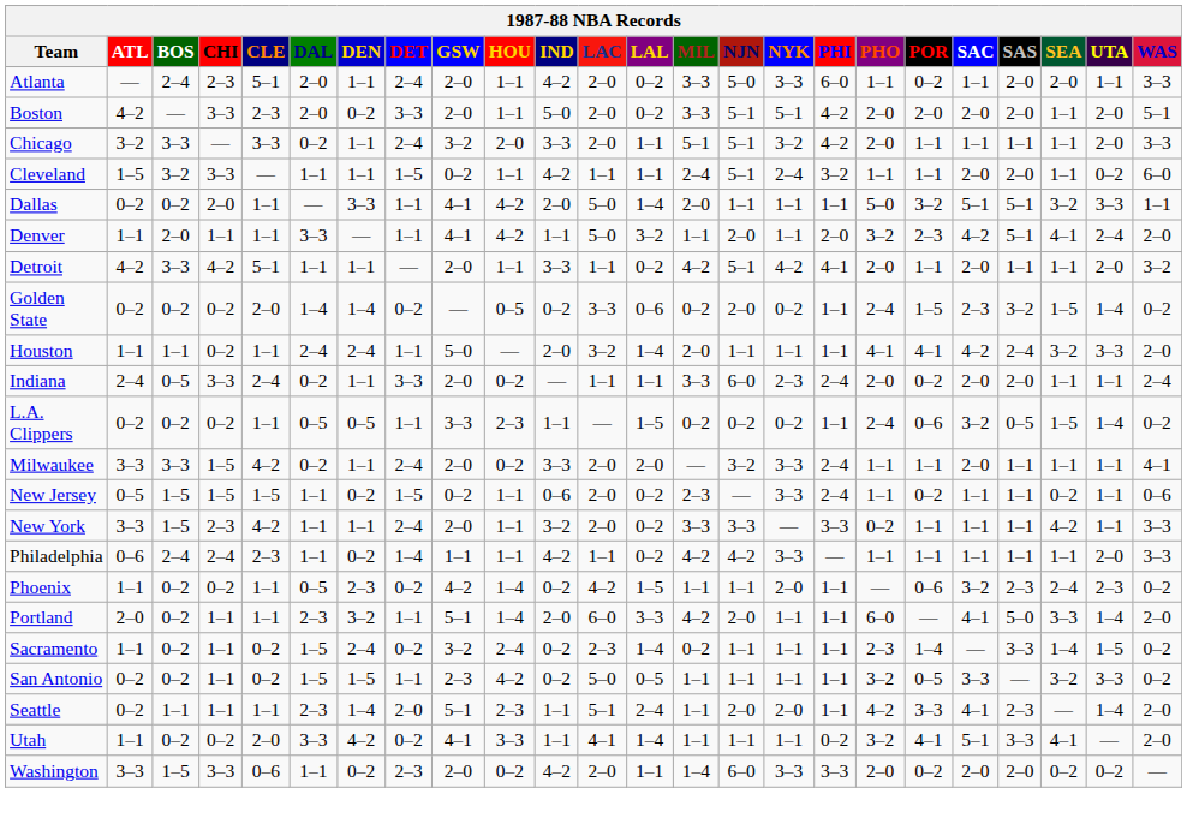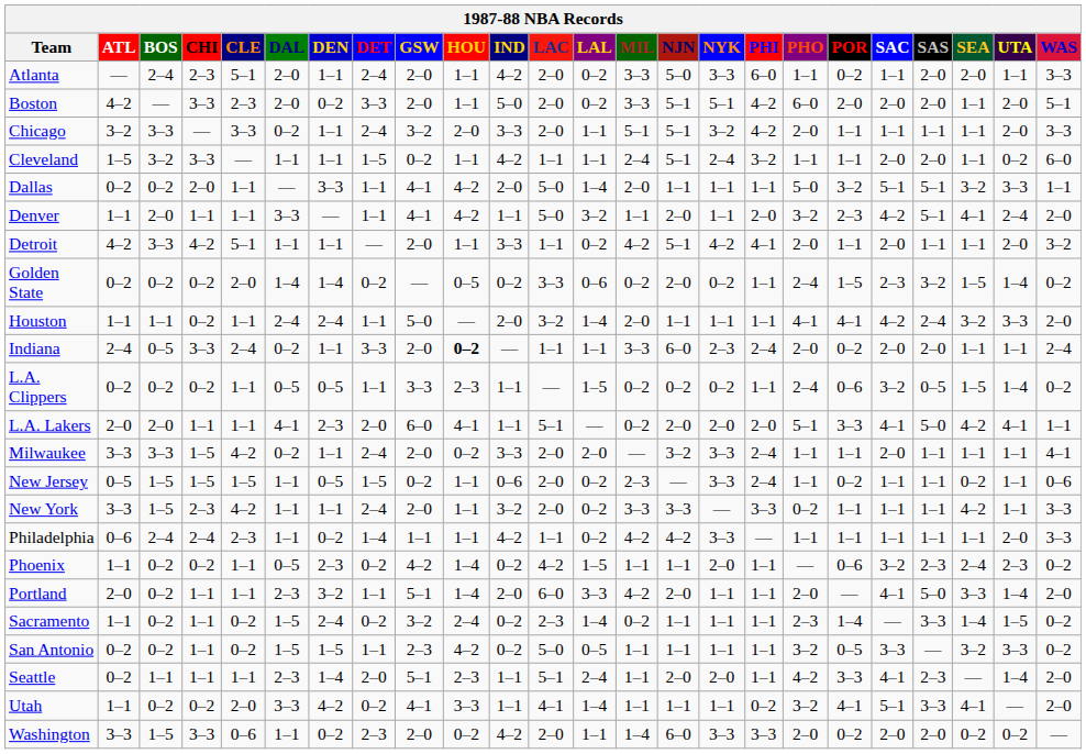 <table class="wikitable" style="font-size:95%; text-align:center;">
 <tr>
 <th colspan=24>1987-88 NBA Records</th>
 </tr>
 <tr>
 <th width=100>Team</th>
 <th style="background:#FF0000;color:#FFFFFF;width=35">ATL</th>
 <th style="background:#006400;color:#FFFFFF;width=35">BOS</th>
 <th style="background:#FF0000;color:#000000;width=35">CHI</th>
 <th style="background:#000080;color:#FF8C00;width=35">CLE</th>
 <th style="background:#008000;color:#00008B;width=35">DAL</th>
 <th style="background:#0000CD;color:#FFD700;width=35">DEN</th>
 <th style="background:#0000FF;color:#FF0000;width=35">DET</th>
 <th style="background:#0000FF;color:#FFD700;width=35">GSW</th>
 <th style="background:#FF0000;color:#FFD700;width=35">HOU</th>
 <th style="background:#000080;color:#FFD700;width=35">IND</th>
 <th style="background:#F9160D;color:#1A2E8B;width=35">LAC</th>
 <th style="background:#800080;color:#FFD700;width=35">LAL</th>
 <th style="background:#006400;color:#B22222;width=35">MIL</th>
 <th style="background:#B0170C;color:#00056D;width=35">NJN</th>
 <th style="background:#0000FF;color:#FF8C00;width=35">NYK</th>
 <th style="background:#FF0000;color:#0000FF;width=35">PHI</th>
 <th style="background:#800080;color:#FF4500;width=35">PHO</th>
 <th style="background:#000000;color:#FF0000;width=35">POR</th>
 <th style="background:#0000FF;color:#FFFFFF;width=35">SAC</th>
 <th style="background:#000000;color:#C0C0C0;width=35">SAS</th>
 <th style="background:#005831;color:#FFC322;width=35">SEA</th>
 <th style="background:#36004A;color:#FFFF00;width=35">UTA</th>
 <th style="background:#DC143C;color:#0000CD;width=35">WAS</th>
 </tr>
 <tr>
 <td style="text-align:left;"><a href='#'>Atlanta</a></td>
 <td>—</td>
 <td>2–4</td>
 <td>2–3</td>
 <td>5–1</td>
 <td>2–0</td>
 <td>1–1</td>
 <td>2–4</td>
 <td>2–0</td>
 <td>1–1</td>
 <td>4–2</td>
 <td>2–0</td>
 <td>0–2</td>
 <td>3–3</td>
 <td>5–0</td>
 <td>3–3</td>
 <td>6–0</td>
 <td>1–1</td>
 <td>0–2</td>
 <td>1–1</td>
 <td>2–0</td>
 <td>2–0</td>
 <td>1–1</td>
 <td>3–3</td>
 </tr>
 <tr>
 <td style="text-align:left;"><a href='#'>Boston</a></td>
 <td>4–2</td>
 <td>—</td>
 <td>3–3</td>
 <td>2–3</td>
 <td>2–0</td>
 <td>0–2</td>
 <td>3–3</td>
 <td>2–0</td>
 <td>1–1</td>
 <td>5–0</td>
 <td>2–0</td>
 <td>0–2</td>
 <td>3–3</td>
 <td>5–1</td>
 <td>5–1</td>
 <td>4–2</td>
-<td>2–0</td>
+<td>6–0</td>
 <td>2–0</td>
 <td>2–0</td>
 <td>2–0</td>
 <td>1–1</td>
 <td>2–0</td>
 <td>5–1</td>
 </tr>
 <tr>
 <td style="text-align:left;"><a href='#'>Chicago</a></td>
 <td>3–2</td>
 <td>3–3</td>
 <td>—</td>
 <td>3–3</td>
 <td>0–2</td>
 <td>1–1</td>
 <td>2–4</td>
 <td>3–2</td>
 <td>2–0</td>
 <td>3–3</td>
 <td>2–0</td>
 <td>1–1</td>
 <td>5–1</td>
 <td>5–1</td>
 <td>3–2</td>
 <td>4–2</td>
 <td>2–0</td>
 <td>1–1</td>
 <td>1–1</td>
 <td>1–1</td>
 <td>1–1</td>
 <td>2–0</td>
 <td>3–3</td>
 </tr>
 <tr>
 <td style="text-align:left;"><a href='#'>Cleveland</a></td>
 <td>1–5</td>
 <td>3–2</td>
 <td>3–3</td>
 <td>—</td>
 <td>1–1</td>
 <td>1–1</td>
 <td>1–5</td>
 <td>0–2</td>
 <td>1–1</td>
 <td>4–2</td>
 <td>1–1</td>
 <td>1–1</td>
 <td>2–4</td>
 <td>5–1</td>
 <td>2–4</td>
 <td>3–2</td>
 <td>1–1</td>
 <td>1–1</td>
 <td>2–0</td>
 <td>2–0</td>
 <td>1–1</td>
 <td>0–2</td>
 <td>6–0</td>
 </tr>
 <tr>
 <td style="text-align:left;"><a href='#'>Dallas</a></td>
 <td>0–2</td>
 <td>0–2</td>
 <td>2–0</td>
 <td>1–1</td>
 <td>—</td>
 <td>3–3</td>
 <td>1–1</td>
 <td>4–1</td>
 <td>4–2</td>
 <td>2–0</td>
 <td>5–0</td>
 <td>1–4</td>
 <td>2–0</td>
 <td>1–1</td>
 <td>1–1</td>
 <td>1–1</td>
 <td>5–0</td>
 <td>3–2</td>
 <td>5–1</td>
 <td>5–1</td>
 <td>3–2</td>
 <td>3–3</td>
 <td>1–1</td>
 </tr>
 <tr>
 <td style="text-align:left;"><a href='#'>Denver</a></td>
 <td>1–1</td>
 <td>2–0</td>
 <td>1–1</td>
 <td>1–1</td>
 <td>3–3</td>
 <td>—</td>
 <td>1–1</td>
 <td>4–1</td>
 <td>4–2</td>
 <td>1–1</td>
 <td>5–0</td>
 <td>3–2</td>
 <td>1–1</td>
 <td>2–0</td>
 <td>1–1</td>
 <td>2–0</td>
 <td>3–2</td>
 <td>2–3</td>
 <td>4–2</td>
 <td>5–1</td>
 <td>4–1</td>
 <td>2–4</td>
 <td>2–0</td>
 </tr>
 <tr>
 <td style="text-align:left;"><a href='#'>Detroit</a></td>
 <td>4–2</td>
 <td>3–3</td>
 <td>4–2</td>
 <td>5–1</td>
 <td>1–1</td>
 <td>1–1</td>
 <td>—</td>
 <td>2–0</td>
 <td>1–1</td>
 <td>3–3</td>
 <td>1–1</td>
 <td>0–2</td>
 <td>4–2</td>
 <td>5–1</td>
 <td>4–2</td>
 <td>4–1</td>
 <td>2–0</td>
 <td>1–1</td>
 <td>2–0</td>
 <td>1–1</td>
 <td>1–1</td>
 <td>2–0</td>
 <td>3–2</td>
 </tr>
 <tr>
 <td style="text-align:left;"><a href='#'>Golden State</a></td>
 <td>0–2</td>
 <td>0–2</td>
 <td>0–2</td>
 <td>2–0</td>
 <td>1–4</td>
 <td>1–4</td>
 <td>0–2</td>
 <td>—</td>
 <td>0–5</td>
 <td>0–2</td>
 <td>3–3</td>
 <td>0–6</td>
 <td>0–2</td>
 <td>2–0</td>
 <td>0–2</td>
 <td>1–1</td>
 <td>2–4</td>
 <td>1–5</td>
 <td>2–3</td>
 <td>3–2</td>
 <td>1–5</td>
 <td>1–4</td>
 <td>0–2</td>
 </tr>
 <tr>
 <td style="text-align:left;"><a href='#'>Houston</a></td>
 <td>1–1</td>
 <td>1–1</td>
 <td>0–2</td>
 <td>1–1</td>
 <td>2–4</td>
 <td>2–4</td>
 <td>1–1</td>
 <td>5–0</td>
 <td>—</td>
 <td>2–0</td>
 <td>3–2</td>
 <td>1–4</td>
 <td>2–0</td>
 <td>1–1</td>
 <td>1–1</td>
 <td>1–1</td>
 <td>4–1</td>
 <td>4–1</td>
 <td>4–2</td>
 <td>2–4</td>
 <td>3–2</td>
 <td>3–3</td>
 <td>2–0</td>
 </tr>
 <tr>
 <td style="text-align:left;"><a href='#'>Indiana</a></td>
 <td>2–4</td>
 <td>0–5</td>
 <td>3–3</td>
 <td>2–4</td>
 <td>0–2</td>
 <td>1–1</td>
 <td>3–3</td>
 <td>2–0</td>
-<td>0–2</td>
+<td><strong>0–2</strong></td>
 <td>—</td>
 <td>1–1</td>
 <td>1–1</td>
 <td>3–3</td>
 <td>6–0</td>
 <td>2–3</td>
 <td>2–4</td>
 <td>2–0</td>
 <td>0–2</td>
 <td>2–0</td>
 <td>2–0</td>
 <td>1–1</td>
 <td>1–1</td>
 <td>2–4</td>
 </tr>
 <tr>
 <td style="text-align:left;"><a href='#'>L.A. Clippers</a></td>
 <td>0–2</td>
 <td>0–2</td>
 <td>0–2</td>
 <td>1–1</td>
 <td>0–5</td>
 <td>0–5</td>
 <td>1–1</td>
 <td>3–3</td>
 <td>2–3</td>
 <td>1–1</td>
 <td>—</td>
 <td>1–5</td>
 <td>0–2</td>
 <td>0–2</td>
 <td>0–2</td>
 <td>1–1</td>
 <td>2–4</td>
 <td>0–6</td>
 <td>3–2</td>
 <td>0–5</td>
 <td>1–5</td>
 <td>1–4</td>
 <td>0–2</td>
 </tr>
 <tr>
+<td style="text-align:left;"><a href='#'>L.A. Lakers</a></td>
+<td>2–0</td>
+<td>2–0</td>
+<td>1–1</td>
+<td>1–1</td>
+<td>4–1</td>
+<td>2–3</td>
+<td>2–0</td>
+<td>6–0</td>
+<td>4–1</td>
+<td>1–1</td>
+<td>5–1</td>
+<td>—</td>
+<td>0–2</td>
+<td>2–0</td>
+<td>2–0</td>
+<td>2–0</td>
+<td>5–1</td>
+<td>3–3</td>
+<td>4–1</td>
+<td>5–0</td>
+<td>4–2</td>
+<td>4–1</td>
+<td>1–1</td>
+</tr>
+<tr>
 <td style="text-align:left;"><a href='#'>Milwaukee</a></td>
 <td>3–3</td>
 <td>3–3</td>
 <td>1–5</td>
 <td>4–2</td>
 <td>0–2</td>
 <td>1–1</td>
 <td>2–4</td>
 <td>2–0</td>
 <td>0–2</td>
 <td>3–3</td>
 <td>2–0</td>
 <td>2–0</td>
 <td>—</td>
 <td>3–2</td>
 <td>3–3</td>
 <td>2–4</td>
 <td>1–1</td>
 <td>1–1</td>
 <td>2–0</td>
 <td>1–1</td>
 <td>1–1</td>
 <td>1–1</td>
 <td>4–1</td>
 </tr>
 <tr>
 <td style="text-align:left;"><a href='#'>New Jersey</a></td>
 <td>0–5</td>
 <td>1–5</td>
 <td>1–5</td>
 <td>1–5</td>
 <td>1–1</td>
-<td>0–2</td>
+<td>0–5</td>
 <td>1–5</td>
 <td>0–2</td>
 <td>1–1</td>
 <td>0–6</td>
 <td>2–0</td>
 <td>0–2</td>
 <td>2–3</td>
 <td>—</td>
 <td>3–3</td>
 <td>2–4</td>
 <td>1–1</td>
 <td>0–2</td>
 <td>1–1</td>
 <td>1–1</td>
 <td>0–2</td>
 <td>1–1</td>
 <td>0–6</td>
 </tr>
 <tr>
 <td style="text-align:left;"><a href='#'>New York</a></td>
 <td>3–3</td>
 <td>1–5</td>
 <td>2–3</td>
 <td>4–2</td>
 <td>1–1</td>
 <td>1–1</td>
 <td>2–4</td>
 <td>2–0</td>
 <td>1–1</td>
 <td>3–2</td>
 <td>2–0</td>
 <td>0–2</td>
 <td>3–3</td>
 <td>3–3</td>
 <td>—</td>
 <td>3–3</td>
 <td>0–2</td>
 <td>1–1</td>
 <td>1–1</td>
 <td>1–1</td>
 <td>4–2</td>
 <td>1–1</td>
 <td>3–3</td>
 </tr>
 <tr>
 <td style="text-align:left;">Philadelphia</td>
 <td>0–6</td>
 <td>2–4</td>
 <td>2–4</td>
 <td>2–3</td>
 <td>1–1</td>
 <td>0–2</td>
 <td>1–4</td>
 <td>1–1</td>
 <td>1–1</td>
 <td>4–2</td>
 <td>1–1</td>
 <td>0–2</td>
 <td>4–2</td>
 <td>4–2</td>
 <td>3–3</td>
 <td>—</td>
 <td>1–1</td>
 <td>1–1</td>
 <td>1–1</td>
 <td>1–1</td>
 <td>1–1</td>
 <td>2–0</td>
 <td>3–3</td>
 </tr>
 <tr>
 <td style="text-align:left;"><a href='#'>Phoenix</a></td>
 <td>1–1</td>
 <td>0–2</td>
 <td>0–2</td>
 <td>1–1</td>
 <td>0–5</td>
 <td>2–3</td>
 <td>0–2</td>
 <td>4–2</td>
 <td>1–4</td>
 <td>0–2</td>
 <td>4–2</td>
 <td>1–5</td>
 <td>1–1</td>
 <td>1–1</td>
 <td>2–0</td>
 <td>1–1</td>
 <td>—</td>
 <td>0–6</td>
 <td>3–2</td>
 <td>2–3</td>
 <td>2–4</td>
 <td>2–3</td>
 <td>0–2</td>
 </tr>
 <tr>
 <td style="text-align:left;"><a href='#'>Portland</a></td>
 <td>2–0</td>
 <td>0–2</td>
 <td>1–1</td>
 <td>1–1</td>
 <td>2–3</td>
 <td>3–2</td>
 <td>1–1</td>
 <td>5–1</td>
 <td>1–4</td>
 <td>2–0</td>
 <td>6–0</td>
 <td>3–3</td>
 <td>4–2</td>
 <td>2–0</td>
 <td>1–1</td>
 <td>1–1</td>
-<td>6–0</td>
+<td>2–0</td>
 <td>—</td>
 <td>4–1</td>
 <td>5–0</td>
 <td>3–3</td>
 <td>1–4</td>
 <td>2–0</td>
 </tr>
 <tr>
 <td style="text-align:left;"><a href='#'>Sacramento</a></td>
 <td>1–1</td>
 <td>0–2</td>
 <td>1–1</td>
 <td>0–2</td>
 <td>1–5</td>
 <td>2–4</td>
 <td>0–2</td>
 <td>3–2</td>
 <td>2–4</td>
 <td>0–2</td>
 <td>2–3</td>
 <td>1–4</td>
 <td>0–2</td>
 <td>1–1</td>
 <td>1–1</td>
 <td>1–1</td>
 <td>2–3</td>
 <td>1–4</td>
 <td>—</td>
 <td>3–3</td>
 <td>1–4</td>
 <td>1–5</td>
 <td>0–2</td>
 </tr>
 <tr>
 <td style="text-align:left;"><a href='#'>San Antonio</a></td>
 <td>0–2</td>
 <td>0–2</td>
 <td>1–1</td>
 <td>0–2</td>
 <td>1–5</td>
 <td>1–5</td>
 <td>1–1</td>
 <td>2–3</td>
 <td>4–2</td>
 <td>0–2</td>
 <td>5–0</td>
 <td>0–5</td>
 <td>1–1</td>
 <td>1–1</td>
 <td>1–1</td>
 <td>1–1</td>
 <td>3–2</td>
 <td>0–5</td>
 <td>3–3</td>
 <td>—</td>
 <td>3–2</td>
 <td>3–3</td>
 <td>0–2</td>
 </tr>
 <tr>
 <td style="text-align:left;"><a href='#'>Seattle</a></td>
 <td>0–2</td>
 <td>1–1</td>
 <td>1–1</td>
 <td>1–1</td>
 <td>2–3</td>
 <td>1–4</td>
 <td>2–0</td>
 <td>5–1</td>
 <td>2–3</td>
 <td>1–1</td>
 <td>5–1</td>
 <td>2–4</td>
 <td>1–1</td>
 <td>2–0</td>
 <td>2–0</td>
 <td>1–1</td>
 <td>4–2</td>
 <td>3–3</td>
 <td>4–1</td>
 <td>2–3</td>
 <td>—</td>
 <td>1–4</td>
 <td>2–0</td>
 </tr>
 <tr>
 <td style="text-align:left;"><a href='#'>Utah</a></td>
 <td>1–1</td>
 <td>0–2</td>
 <td>0–2</td>
 <td>2–0</td>
 <td>3–3</td>
 <td>4–2</td>
 <td>0–2</td>
 <td>4–1</td>
 <td>3–3</td>
 <td>1–1</td>
 <td>4–1</td>
 <td>1–4</td>
 <td>1–1</td>
 <td>1–1</td>
 <td>1–1</td>
 <td>0–2</td>
 <td>3–2</td>
 <td>4–1</td>
 <td>5–1</td>
 <td>3–3</td>
 <td>4–1</td>
 <td>—</td>
 <td>2–0</td>
 </tr>
 <tr>
 <td style="text-align:left;"><a href='#'>Washington</a></td>
 <td>3–3</td>
 <td>1–5</td>
 <td>3–3</td>
 <td>0–6</td>
 <td>1–1</td>
 <td>0–2</td>
 <td>2–3</td>
 <td>2–0</td>
 <td>0–2</td>
 <td>4–2</td>
 <td>2–0</td>
 <td>1–1</td>
 <td>1–4</td>
 <td>6–0</td>
 <td>3–3</td>
 <td>3–3</td>
 <td>2–0</td>
 <td>0–2</td>
 <td>2–0</td>
 <td>2–0</td>
 <td>0–2</td>
 <td>0–2</td>
 <td>—</td>
 </tr>
 </table>
